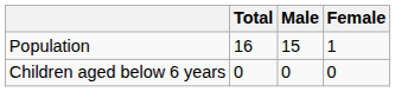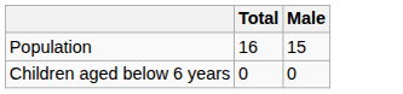 <table class="wikitable sortable">
 <tr>
 <th></th>
 <th>Total</th>
 <th>Male</th>
-<th>Female</th>
 </tr>
 <tr>
 <td>Population</td>
 <td>16</td>
 <td>15</td>
-<td>1</td>
 </tr>
 <tr>
 <td>Children aged below 6 years</td>
 <td>0</td>
 <td>0</td>
-<td>0</td>
 </tr>
 </table>
